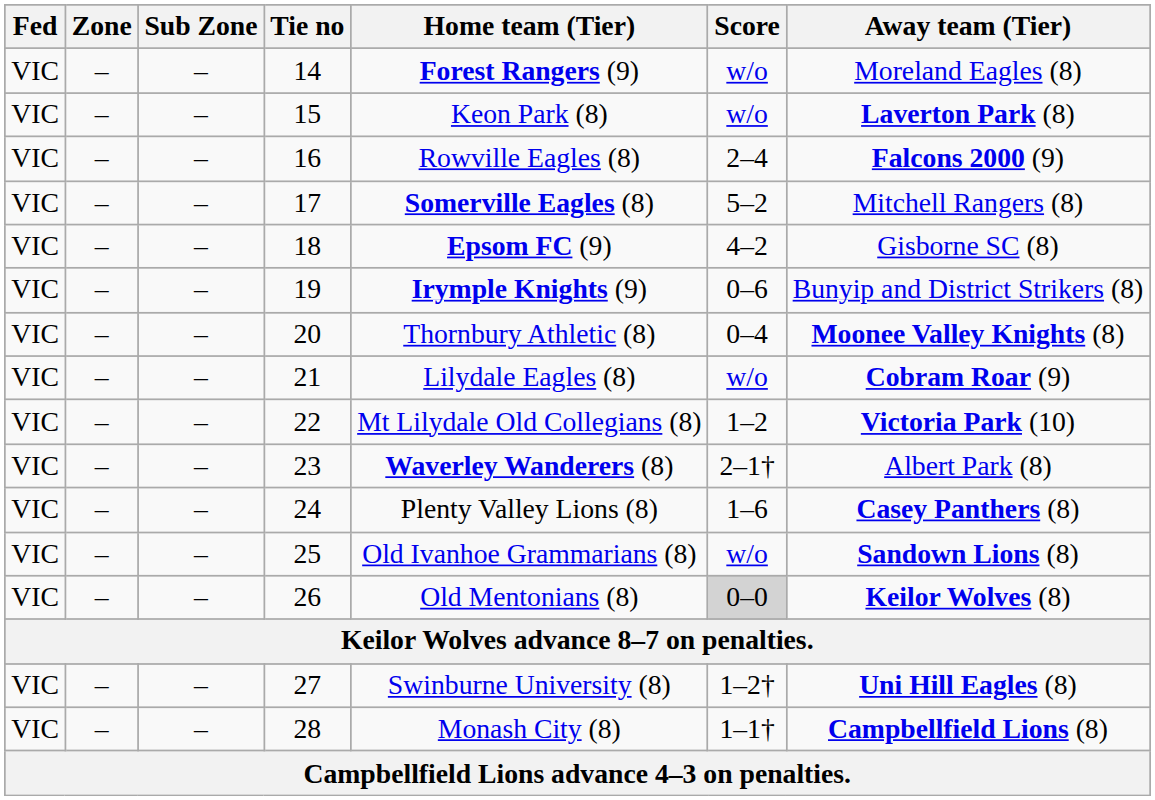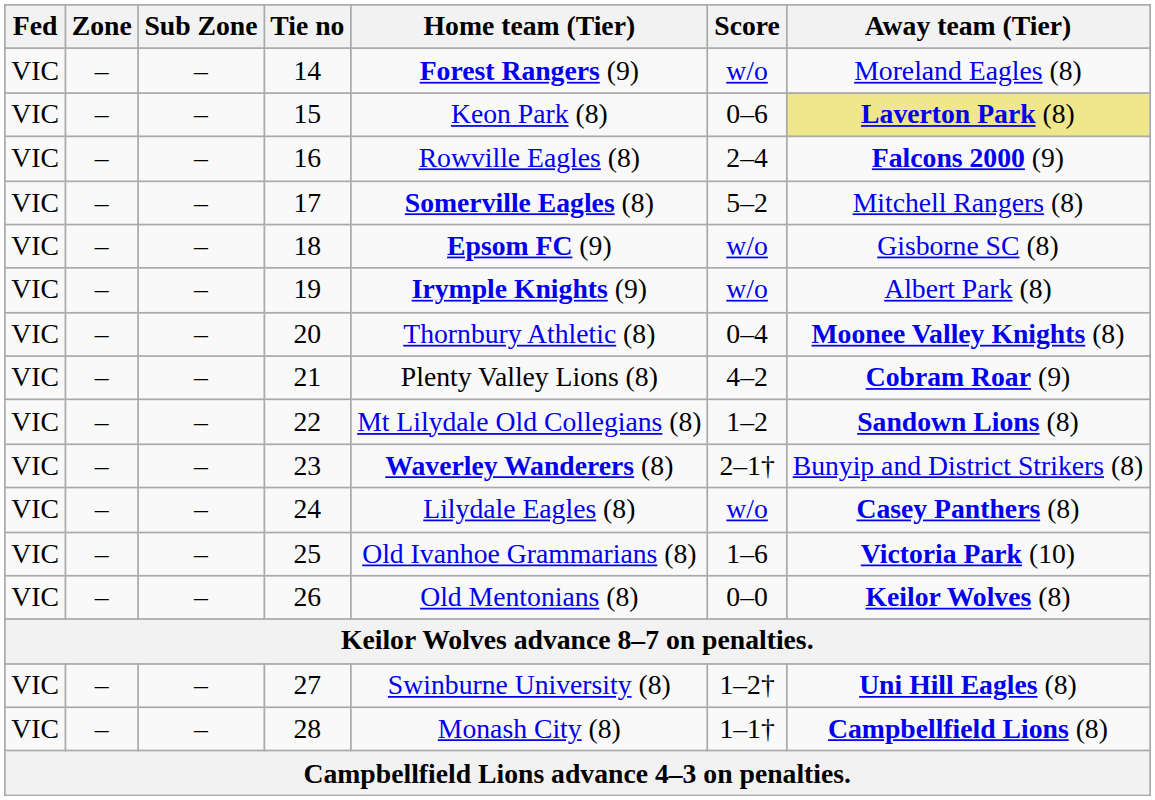 <table class="wikitable" style="text-align:center">
 <tr>
 <th>Fed</th>
 <th>Zone</th>
 <th>Sub Zone</th>
 <th>Tie no</th>
 <th>Home team (Tier)</th>
 <th>Score</th>
 <th>Away team (Tier)</th>
 </tr>
 <tr>
 <td>VIC</td>
 <td>–</td>
 <td>–</td>
 <td>14</td>
 <td><strong><a href='#'>Forest Rangers</a></strong> (9)</td>
 <td><a href='#'>w/o</a></td>
 <td><a href='#'>Moreland Eagles</a> (8)</td>
 </tr>
 <tr>
 <td>VIC</td>
 <td>–</td>
 <td>–</td>
 <td>15</td>
 <td><a href='#'>Keon Park</a> (8)</td>
-<td><a href='#'>w/o</a></td>
-<td><strong><a href='#'>Laverton Park</a></strong> (8)</td>
+<td>0–6</td>
+<td style="background: khaki;"><strong><a href='#'>Laverton Park</a></strong> (8)</td>
 </tr>
 <tr>
 <td>VIC</td>
 <td>–</td>
 <td>–</td>
 <td>16</td>
 <td><a href='#'>Rowville Eagles</a> (8)</td>
 <td>2–4</td>
 <td><strong><a href='#'>Falcons 2000</a></strong> (9)</td>
 </tr>
 <tr>
 <td>VIC</td>
 <td>–</td>
 <td>–</td>
 <td>17</td>
 <td><strong><a href='#'>Somerville Eagles</a></strong> (8)</td>
 <td>5–2</td>
 <td><a href='#'>Mitchell Rangers</a> (8)</td>
 </tr>
 <tr>
 <td>VIC</td>
 <td>–</td>
 <td>–</td>
 <td>18</td>
 <td><strong><a href='#'>Epsom FC</a></strong> (9)</td>
-<td>4–2</td>
+<td><a href='#'>w/o</a></td>
 <td><a href='#'>Gisborne SC</a> (8)</td>
 </tr>
 <tr>
 <td>VIC</td>
 <td>–</td>
 <td>–</td>
 <td>19</td>
 <td><strong><a href='#'>Irymple Knights</a></strong> (9)</td>
-<td>0–6</td>
-<td><a href='#'>Bunyip and District Strikers</a> (8)</td>
+<td><a href='#'>w/o</a></td>
+<td><a href='#'>Albert Park</a> (8)</td>
 </tr>
 <tr>
 <td>VIC</td>
 <td>–</td>
 <td>–</td>
 <td>20</td>
 <td><a href='#'>Thornbury Athletic</a> (8)</td>
 <td>0–4</td>
 <td><strong><a href='#'>Moonee Valley Knights</a></strong> (8)</td>
 </tr>
 <tr>
 <td>VIC</td>
 <td>–</td>
 <td>–</td>
 <td>21</td>
-<td><a href='#'>Lilydale Eagles</a> (8)</td>
-<td><a href='#'>w/o</a></td>
+<td>Plenty Valley Lions (8)</td>
+<td>4–2</td>
 <td><strong><a href='#'>Cobram Roar</a></strong> (9)</td>
 </tr>
 <tr>
 <td>VIC</td>
 <td>–</td>
 <td>–</td>
 <td>22</td>
 <td><a href='#'>Mt Lilydale Old Collegians</a> (8)</td>
 <td>1–2</td>
-<td><strong><a href='#'>Victoria Park</a></strong> (10)</td>
+<td><strong><a href='#'>Sandown Lions</a></strong> (8)</td>
 </tr>
 <tr>
 <td>VIC</td>
 <td>–</td>
 <td>–</td>
 <td>23</td>
 <td><strong><a href='#'>Waverley Wanderers</a></strong> (8)</td>
 <td>2–1†</td>
-<td><a href='#'>Albert Park</a> (8)</td>
+<td><a href='#'>Bunyip and District Strikers</a> (8)</td>
 </tr>
 <tr>
 <td>VIC</td>
 <td>–</td>
 <td>–</td>
 <td>24</td>
-<td>Plenty Valley Lions (8)</td>
-<td>1–6</td>
+<td><a href='#'>Lilydale Eagles</a> (8)</td>
+<td><a href='#'>w/o</a></td>
 <td><strong><a href='#'>Casey Panthers</a></strong> (8)</td>
 </tr>
 <tr>
 <td>VIC</td>
 <td>–</td>
 <td>–</td>
 <td>25</td>
 <td><a href='#'>Old Ivanhoe Grammarians</a> (8)</td>
-<td><a href='#'>w/o</a></td>
-<td><strong><a href='#'>Sandown Lions</a></strong> (8)</td>
+<td>1–6</td>
+<td><strong><a href='#'>Victoria Park</a></strong> (10)</td>
 </tr>
 <tr>
 <td>VIC</td>
 <td>–</td>
 <td>–</td>
 <td>26</td>
 <td><a href='#'>Old Mentonians</a> (8)</td>
-<td style="background: lightgrey;">0–0</td>
+<td>0–0</td>
 <td><strong><a href='#'>Keilor Wolves</a></strong> (8)</td>
 </tr>
 <tr>
 <th colspan=7>Keilor Wolves advance 8–7 on penalties.</th>
 </tr>
 <tr>
 <td>VIC</td>
 <td>–</td>
 <td>–</td>
 <td>27</td>
 <td><a href='#'>Swinburne University</a> (8)</td>
 <td>1–2†</td>
 <td><strong><a href='#'>Uni Hill Eagles</a></strong> (8)</td>
 </tr>
 <tr>
 <td>VIC</td>
 <td>–</td>
 <td>–</td>
 <td>28</td>
 <td><a href='#'>Monash City</a> (8)</td>
 <td>1–1†</td>
 <td><strong><a href='#'>Campbellfield Lions</a></strong> (8)</td>
 </tr>
 <tr>
 <th colspan=7>Campbellfield Lions advance 4–3 on penalties.</th>
 </tr>
 </table>
